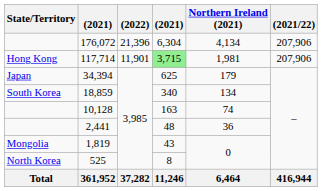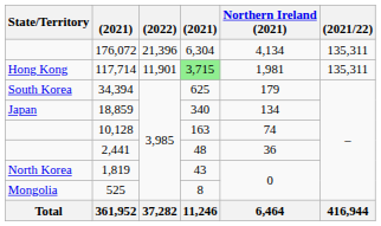 <table class="wikitable sortable" style="text-align:center">
 <tr>
 <th class="unsortable">State/Territory</th>
 <th><br> (2021)</th>
 <th> <br> (2022)</th>
 <th> <br> (2021)</th>
 <th><a href='#'>Northern Ireland</a> <br> (2021)</th>
 <th> <br> (2021/22)</th>
 </tr>
 <tr>
 <td style="text-align:left;"></td>
 <td>176,072</td>
 <td>21,396</td>
 <td>6,304</td>
 <td>4,134</td>
-<td>207,906</td>
+<td>135,311</td>
 </tr>
 <tr>
 <td style="text-align:left;"> <a href='#'>Hong Kong</a></td>
 <td>117,714</td>
 <td>11,901</td>
 <td style="background: lightgreen;">3,715</td>
 <td>1,981</td>
-<td>207,906</td>
+<td>135,311</td>
 </tr>
 <tr>
-<td style="text-align:left;"> <a href='#'>Japan</a></td>
+<td style="text-align:left;"> <a href='#'>South Korea</a></td>
 <td>34,394</td>
 <td rowspan="6">3,985</td>
 <td>625</td>
 <td>179</td>
 <td rowspan="6">–</td>
 </tr>
 <tr>
-<td style="text-align:left;"> <a href='#'>South Korea</a></td>
+<td style="text-align:left;"> <a href='#'>Japan</a></td>
 <td>18,859</td>
 <td>340</td>
 <td>134</td>
 </tr>
 <tr>
 <td style="text-align:left;"></td>
 <td>10,128</td>
 <td>163</td>
 <td>74</td>
 </tr>
 <tr>
 <td style="text-align:left;"></td>
 <td>2,441</td>
 <td>48</td>
 <td>36</td>
 </tr>
 <tr>
-<td style="text-align:left;"> <a href='#'>Mongolia</a></td>
+<td style="text-align:left;"> <a href='#'>North Korea</a></td>
 <td>1,819</td>
 <td>43</td>
 <td rowspan="2">0</td>
 </tr>
 <tr>
-<td style="text-align:left;"> <a href='#'>North Korea</a></td>
+<td style="text-align:left;"> <a href='#'>Mongolia</a></td>
 <td>525</td>
 <td>8</td>
 </tr>
 <tr>
 <th>Total</th>
 <th>361,952</th>
 <th>37,282</th>
 <th>11,246</th>
 <th>6,464</th>
 <th>416,944</th>
 </tr>
 </table>
